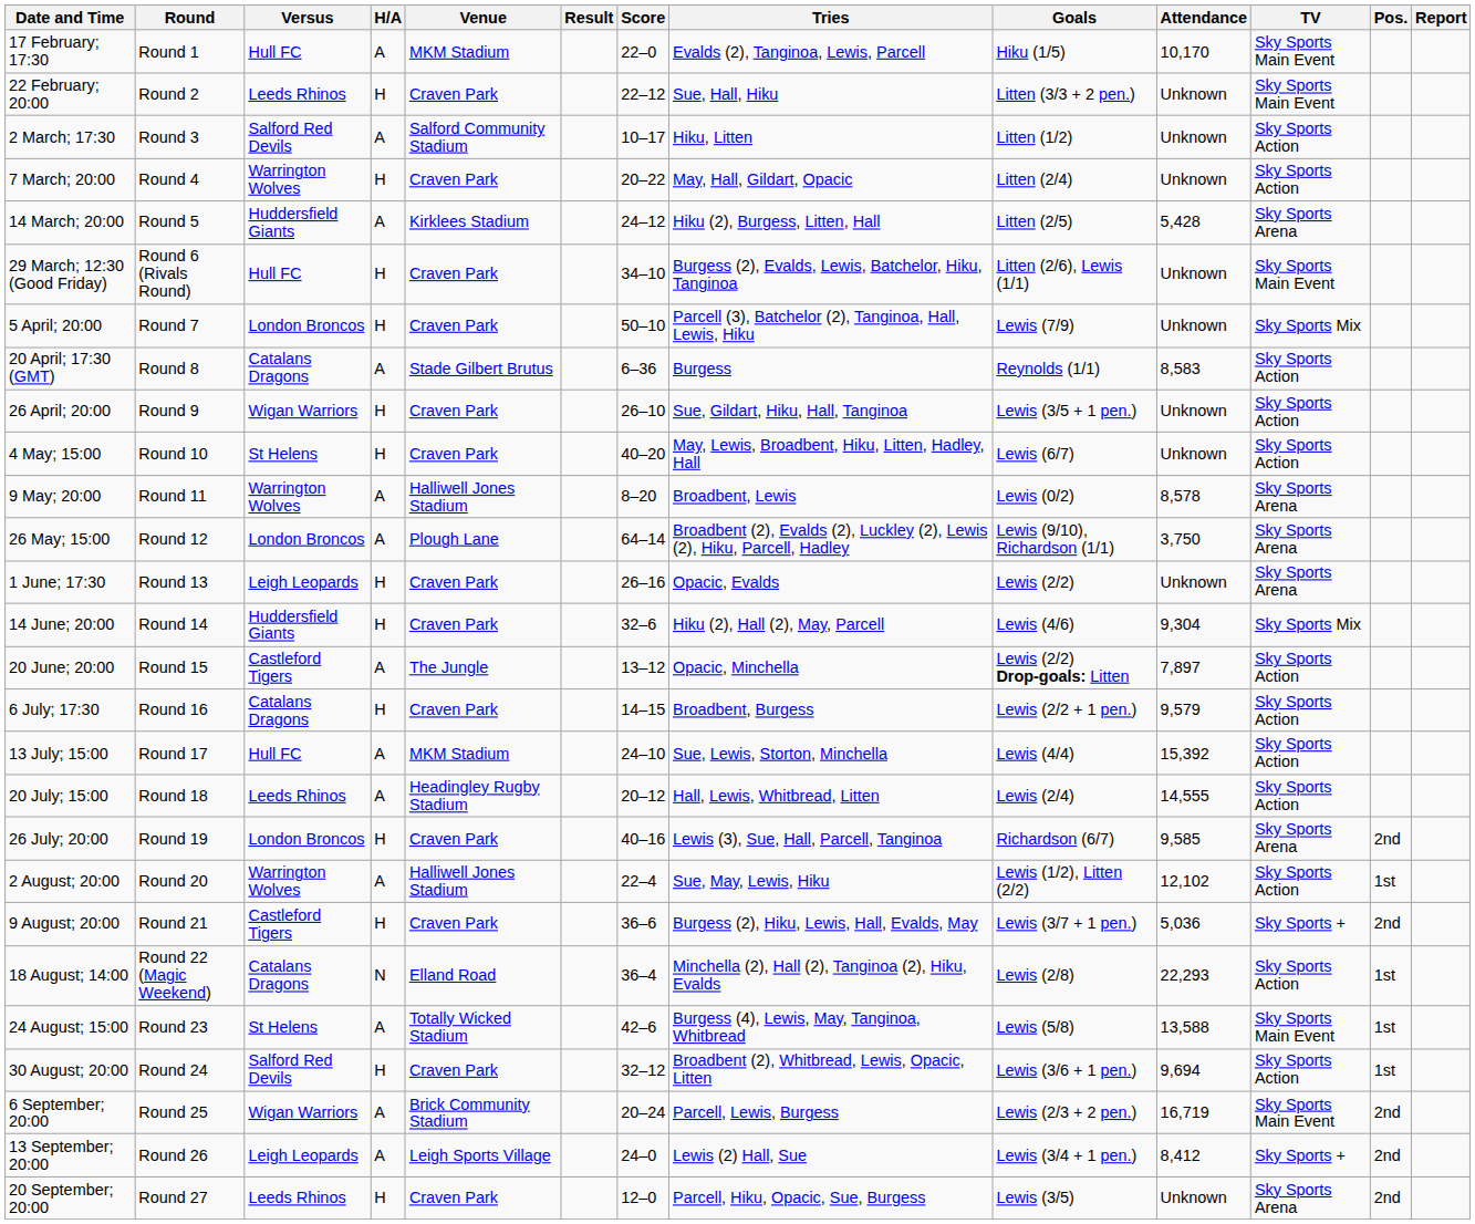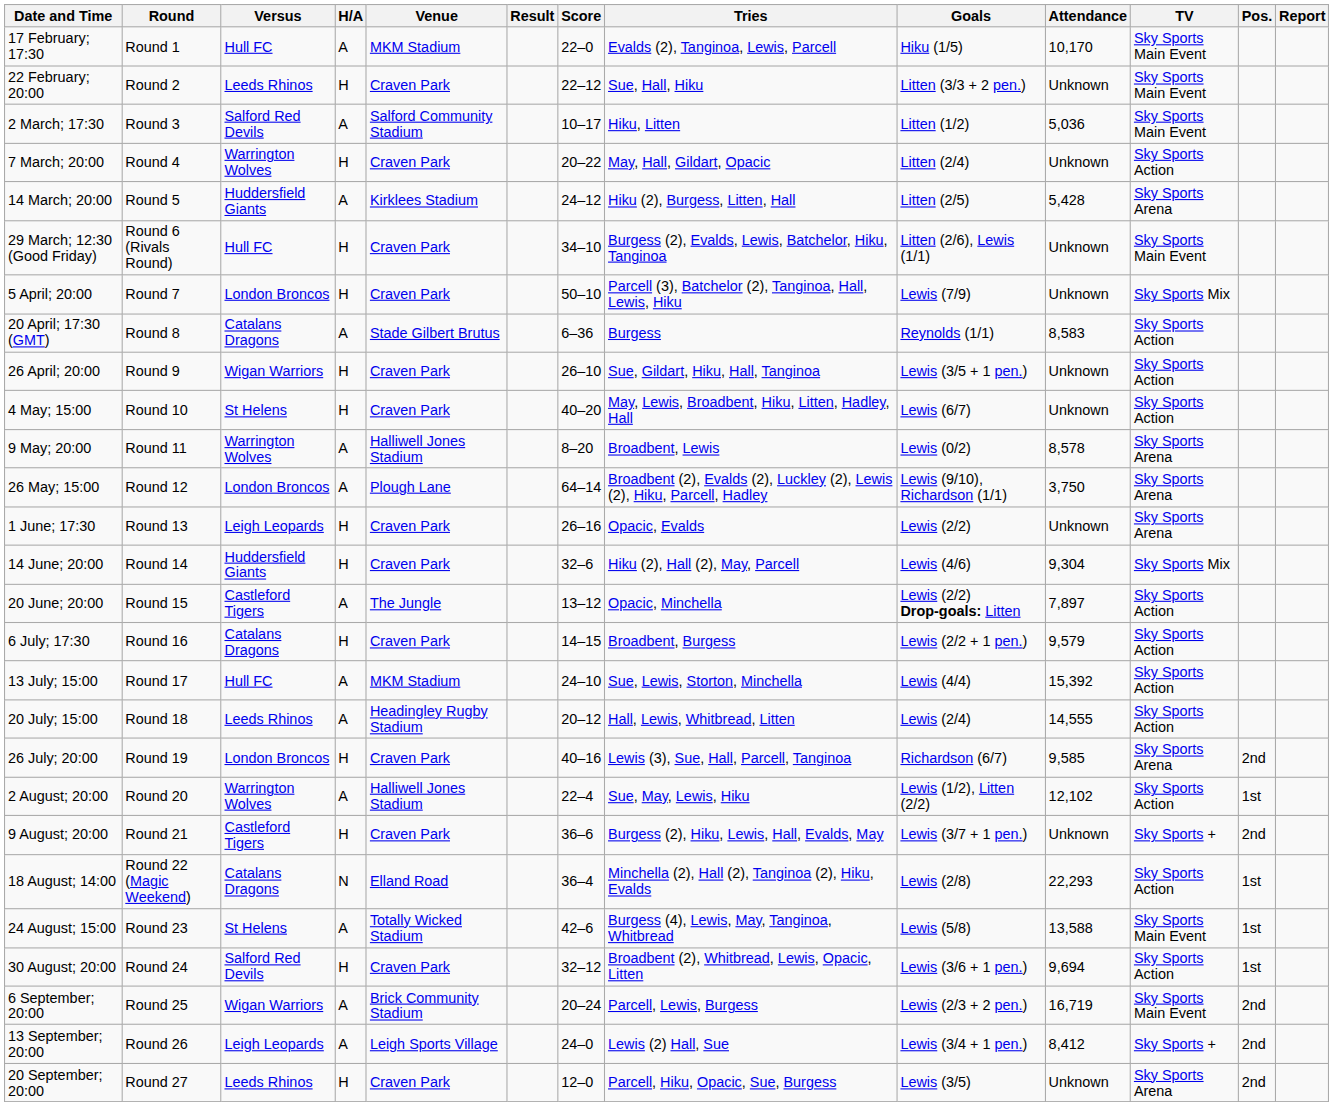 <table class="wikitable" style="font-size:85%;">
 <tr>
 <th>Date and Time</th>
 <th>Round</th>
 <th>Versus</th>
 <th>H/A</th>
 <th>Venue</th>
 <th>Result</th>
 <th>Score</th>
 <th>Tries</th>
 <th>Goals</th>
 <th>Attendance</th>
 <th>TV</th>
 <th>Pos.</th>
 <th>Report</th>
 </tr>
 <tr>
 <td>17 February; 17:30</td>
 <td>Round 1</td>
 <td> <a href='#'>Hull FC</a></td>
 <td>A</td>
 <td><a href='#'>MKM Stadium</a></td>
 <td></td>
 <td>22–0</td>
 <td><a href='#'>Evalds</a> (2), <a href='#'>Tanginoa</a>, <a href='#'>Lewis</a>, <a href='#'>Parcell</a></td>
 <td><a href='#'>Hiku</a> (1/5)</td>
 <td>10,170</td>
 <td><a href='#'>Sky Sports</a> Main Event</td>
 <td></td>
 <td></td>
 </tr>
 <tr>
 <td>22 February; 20:00</td>
 <td>Round 2</td>
 <td> <a href='#'>Leeds Rhinos</a></td>
 <td>H</td>
 <td><a href='#'>Craven Park</a></td>
 <td></td>
 <td>22–12</td>
 <td><a href='#'>Sue</a>, <a href='#'>Hall</a>, <a href='#'>Hiku</a></td>
 <td><a href='#'>Litten</a> (3/3 + 2 <a href='#'>pen.</a>)</td>
 <td>Unknown</td>
 <td><a href='#'>Sky Sports</a> Main Event</td>
 <td></td>
 <td></td>
 </tr>
 <tr>
 <td>2 March; 17:30</td>
 <td>Round 3</td>
 <td> <a href='#'>Salford Red Devils</a></td>
 <td>A</td>
 <td><a href='#'>Salford Community Stadium</a></td>
 <td></td>
 <td>10–17</td>
 <td><a href='#'>Hiku</a>, <a href='#'>Litten</a></td>
 <td><a href='#'>Litten</a> (1/2)</td>
-<td>Unknown</td>
-<td><a href='#'>Sky Sports</a> Action</td>
+<td>5,036</td>
+<td><a href='#'>Sky Sports</a> Main Event</td>
 <td></td>
 <td></td>
 </tr>
 <tr>
 <td>7 March; 20:00</td>
 <td>Round 4</td>
 <td> <a href='#'>Warrington Wolves</a></td>
 <td>H</td>
 <td><a href='#'>Craven Park</a></td>
 <td></td>
 <td>20–22</td>
 <td><a href='#'>May</a>, <a href='#'>Hall</a>, <a href='#'>Gildart</a>, <a href='#'>Opacic</a></td>
 <td><a href='#'>Litten</a> (2/4)</td>
 <td>Unknown</td>
 <td><a href='#'>Sky Sports</a> Action</td>
 <td></td>
 <td></td>
 </tr>
 <tr>
 <td>14 March; 20:00</td>
 <td>Round 5</td>
 <td> <a href='#'>Huddersfield Giants</a></td>
 <td>A</td>
 <td><a href='#'>Kirklees Stadium</a></td>
 <td></td>
 <td>24–12</td>
 <td><a href='#'>Hiku</a> (2), <a href='#'>Burgess</a>, <a href='#'>Litten</a>, <a href='#'>Hall</a></td>
 <td><a href='#'>Litten</a> (2/5)</td>
 <td>5,428</td>
 <td><a href='#'>Sky Sports</a> Arena</td>
 <td></td>
 <td></td>
 </tr>
 <tr>
 <td>29 March; 12:30<br>(Good Friday)</td>
 <td>Round 6<br>(Rivals Round)</td>
 <td> <a href='#'>Hull FC</a></td>
 <td>H</td>
 <td><a href='#'>Craven Park</a></td>
 <td></td>
 <td>34–10</td>
 <td><a href='#'>Burgess</a> (2), <a href='#'>Evalds</a>, <a href='#'>Lewis</a>, <a href='#'>Batchelor</a>, <a href='#'>Hiku</a>, <a href='#'>Tanginoa</a></td>
 <td><a href='#'>Litten</a> (2/6), <a href='#'>Lewis</a> (1/1)</td>
 <td>Unknown</td>
 <td><a href='#'>Sky Sports</a> Main Event</td>
 <td></td>
 <td></td>
 </tr>
 <tr>
 <td>5 April; 20:00</td>
 <td>Round 7</td>
 <td> <a href='#'>London Broncos</a></td>
 <td>H</td>
 <td><a href='#'>Craven Park</a></td>
 <td></td>
 <td>50–10</td>
 <td><a href='#'>Parcell</a> (3), <a href='#'>Batchelor</a> (2), <a href='#'>Tanginoa</a>, <a href='#'>Hall</a>, <a href='#'>Lewis</a>, <a href='#'>Hiku</a></td>
 <td><a href='#'>Lewis</a> (7/9)</td>
 <td>Unknown</td>
 <td><a href='#'>Sky Sports</a> Mix</td>
 <td></td>
 <td></td>
 </tr>
 <tr>
 <td>20 April; 17:30 (<a href='#'>GMT</a>)</td>
 <td>Round 8</td>
 <td> <a href='#'>Catalans Dragons</a></td>
 <td>A</td>
 <td><a href='#'>Stade Gilbert Brutus</a></td>
 <td></td>
 <td>6–36</td>
 <td><a href='#'>Burgess</a></td>
 <td><a href='#'>Reynolds</a> (1/1)</td>
 <td>8,583</td>
 <td><a href='#'>Sky Sports</a> Action</td>
 <td></td>
 <td></td>
 </tr>
 <tr>
 <td>26 April; 20:00</td>
 <td>Round 9</td>
 <td> <a href='#'>Wigan Warriors</a></td>
 <td>H</td>
 <td><a href='#'>Craven Park</a></td>
 <td></td>
 <td>26–10</td>
 <td><a href='#'>Sue</a>, <a href='#'>Gildart</a>, <a href='#'>Hiku</a>, <a href='#'>Hall</a>, <a href='#'>Tanginoa</a></td>
 <td><a href='#'>Lewis</a> (3/5 + 1 <a href='#'>pen.</a>)</td>
 <td>Unknown</td>
 <td><a href='#'>Sky Sports</a> Action</td>
 <td></td>
 <td></td>
 </tr>
 <tr>
 <td>4 May; 15:00</td>
 <td>Round 10</td>
 <td> <a href='#'>St Helens</a></td>
 <td>H</td>
 <td><a href='#'>Craven Park</a></td>
 <td></td>
 <td>40–20</td>
 <td><a href='#'>May</a>, <a href='#'>Lewis</a>, <a href='#'>Broadbent</a>, <a href='#'>Hiku</a>, <a href='#'>Litten</a>, <a href='#'>Hadley</a>, <a href='#'>Hall</a></td>
 <td><a href='#'>Lewis</a> (6/7)</td>
 <td>Unknown</td>
 <td><a href='#'>Sky Sports</a> Action</td>
 <td></td>
 <td></td>
 </tr>
 <tr>
 <td>9 May; 20:00</td>
 <td>Round 11</td>
 <td> <a href='#'>Warrington Wolves</a></td>
 <td>A</td>
 <td><a href='#'>Halliwell Jones Stadium</a></td>
 <td></td>
 <td>8–20</td>
 <td><a href='#'>Broadbent</a>, <a href='#'>Lewis</a></td>
 <td><a href='#'>Lewis</a> (0/2)</td>
 <td>8,578</td>
 <td><a href='#'>Sky Sports</a> Arena</td>
 <td></td>
 <td></td>
 </tr>
 <tr>
 <td>26 May; 15:00</td>
 <td>Round 12</td>
 <td> <a href='#'>London Broncos</a></td>
 <td>A</td>
 <td><a href='#'>Plough Lane</a></td>
 <td></td>
 <td>64–14</td>
 <td><a href='#'>Broadbent</a> (2), <a href='#'>Evalds</a> (2), <a href='#'>Luckley</a> (2), <a href='#'>Lewis</a> (2), <a href='#'>Hiku</a>, <a href='#'>Parcell</a>, <a href='#'>Hadley</a></td>
 <td><a href='#'>Lewis</a> (9/10), <a href='#'>Richardson</a> (1/1)</td>
 <td>3,750</td>
 <td><a href='#'>Sky Sports</a> Arena</td>
 <td></td>
 <td></td>
 </tr>
 <tr>
 <td>1 June; 17:30</td>
 <td>Round 13</td>
 <td> <a href='#'>Leigh Leopards</a></td>
 <td>H</td>
 <td><a href='#'>Craven Park</a></td>
 <td></td>
 <td>26–16</td>
 <td><a href='#'>Opacic</a>, <a href='#'>Evalds</a></td>
 <td><a href='#'>Lewis</a> (2/2)</td>
 <td>Unknown</td>
 <td><a href='#'>Sky Sports</a> Arena</td>
 <td></td>
 <td></td>
 </tr>
 <tr>
 <td>14 June; 20:00</td>
 <td>Round 14</td>
 <td> <a href='#'>Huddersfield Giants</a></td>
 <td>H</td>
 <td><a href='#'>Craven Park</a></td>
 <td></td>
 <td>32–6</td>
 <td><a href='#'>Hiku</a> (2), <a href='#'>Hall</a> (2), <a href='#'>May</a>, <a href='#'>Parcell</a></td>
 <td><a href='#'>Lewis</a> (4/6)</td>
 <td>9,304</td>
 <td><a href='#'>Sky Sports</a> Mix</td>
 <td></td>
 <td></td>
 </tr>
 <tr>
 <td>20 June; 20:00</td>
 <td>Round 15</td>
 <td> <a href='#'>Castleford Tigers</a></td>
 <td>A</td>
 <td><a href='#'>The Jungle</a></td>
 <td></td>
 <td>13–12</td>
 <td><a href='#'>Opacic</a>, <a href='#'>Minchella</a></td>
 <td><a href='#'>Lewis</a> (2/2)<br><strong>Drop-goals:</strong> <a href='#'>Litten</a></td>
 <td>7,897</td>
 <td><a href='#'>Sky Sports</a> Action</td>
 <td></td>
 <td></td>
 </tr>
 <tr>
 <td>6 July; 17:30</td>
 <td>Round 16</td>
 <td> <a href='#'>Catalans Dragons</a></td>
 <td>H</td>
 <td><a href='#'>Craven Park</a></td>
 <td></td>
 <td>14–15 </td>
 <td><a href='#'>Broadbent</a>, <a href='#'>Burgess</a></td>
 <td><a href='#'>Lewis</a> (2/2 + 1 <a href='#'>pen.</a>)</td>
 <td>9,579</td>
 <td><a href='#'>Sky Sports</a> Action</td>
 <td></td>
 <td></td>
 </tr>
 <tr>
 <td>13 July; 15:00</td>
 <td>Round 17</td>
 <td> <a href='#'>Hull FC</a></td>
 <td>A</td>
 <td><a href='#'>MKM Stadium</a></td>
 <td></td>
 <td>24–10</td>
 <td><a href='#'>Sue</a>, <a href='#'>Lewis</a>, <a href='#'>Storton</a>, <a href='#'>Minchella</a></td>
 <td><a href='#'>Lewis</a> (4/4)</td>
 <td>15,392</td>
 <td><a href='#'>Sky Sports</a> Action</td>
 <td></td>
 <td></td>
 </tr>
 <tr>
 <td>20 July; 15:00</td>
 <td>Round 18</td>
 <td> <a href='#'>Leeds Rhinos</a></td>
 <td>A</td>
 <td><a href='#'>Headingley Rugby Stadium</a></td>
 <td></td>
 <td>20–12</td>
 <td><a href='#'>Hall</a>, <a href='#'>Lewis</a>, <a href='#'>Whitbread</a>, <a href='#'>Litten</a></td>
 <td><a href='#'>Lewis</a> (2/4)</td>
 <td>14,555</td>
 <td><a href='#'>Sky Sports</a> Action</td>
 <td></td>
 <td></td>
 </tr>
 <tr>
 <td>26 July; 20:00</td>
 <td>Round 19</td>
 <td> <a href='#'>London Broncos</a></td>
 <td>H</td>
 <td><a href='#'>Craven Park</a></td>
 <td></td>
 <td>40–16</td>
 <td><a href='#'>Lewis</a> (3), <a href='#'>Sue</a>, <a href='#'>Hall</a>, <a href='#'>Parcell</a>, <a href='#'>Tanginoa</a></td>
 <td><a href='#'>Richardson</a> (6/7)</td>
 <td>9,585</td>
 <td><a href='#'>Sky Sports</a> Arena</td>
 <td>2nd</td>
 <td></td>
 </tr>
 <tr>
 <td>2 August; 20:00</td>
 <td>Round 20</td>
 <td> <a href='#'>Warrington Wolves</a></td>
 <td>A</td>
 <td><a href='#'>Halliwell Jones Stadium</a></td>
 <td></td>
 <td>22–4</td>
 <td><a href='#'>Sue</a>, <a href='#'>May</a>, <a href='#'>Lewis</a>, <a href='#'>Hiku</a></td>
 <td><a href='#'>Lewis</a> (1/2), <a href='#'>Litten</a> (2/2)</td>
 <td>12,102</td>
 <td><a href='#'>Sky Sports</a> Action</td>
 <td>1st</td>
 <td></td>
 </tr>
 <tr>
 <td>9 August; 20:00</td>
 <td>Round 21</td>
 <td> <a href='#'>Castleford Tigers</a></td>
 <td>H</td>
 <td><a href='#'>Craven Park</a></td>
 <td></td>
 <td>36–6</td>
 <td><a href='#'>Burgess</a> (2), <a href='#'>Hiku</a>, <a href='#'>Lewis</a>, <a href='#'>Hall</a>, <a href='#'>Evalds</a>, <a href='#'>May</a></td>
 <td><a href='#'>Lewis</a> (3/7 + 1 <a href='#'>pen.</a>)</td>
-<td>5,036</td>
+<td>Unknown</td>
 <td><a href='#'>Sky Sports</a> +</td>
 <td>2nd</td>
 <td></td>
 </tr>
 <tr>
 <td>18 August; 14:00</td>
 <td>Round 22<br>(<a href='#'>Magic Weekend</a>)</td>
 <td> <a href='#'>Catalans Dragons</a></td>
 <td>N</td>
 <td><a href='#'>Elland Road</a></td>
 <td></td>
 <td>36–4</td>
 <td><a href='#'>Minchella</a> (2), <a href='#'>Hall</a> (2), <a href='#'>Tanginoa</a> (2), <a href='#'>Hiku</a>, <a href='#'>Evalds</a></td>
 <td><a href='#'>Lewis</a> (2/8)</td>
 <td>22,293</td>
 <td><a href='#'>Sky Sports</a> Action</td>
 <td>1st</td>
 <td></td>
 </tr>
 <tr>
 <td>24 August; 15:00</td>
 <td>Round 23</td>
 <td> <a href='#'>St Helens</a></td>
 <td>A</td>
 <td><a href='#'>Totally Wicked Stadium</a></td>
 <td></td>
 <td>42–6</td>
 <td><a href='#'>Burgess</a> (4), <a href='#'>Lewis</a>, <a href='#'>May</a>, <a href='#'>Tanginoa</a>, <a href='#'>Whitbread</a></td>
 <td><a href='#'>Lewis</a> (5/8)</td>
 <td>13,588</td>
 <td><a href='#'>Sky Sports</a> Main Event</td>
 <td>1st</td>
 <td></td>
 </tr>
 <tr>
 <td>30 August; 20:00</td>
 <td>Round 24</td>
 <td> <a href='#'>Salford Red Devils</a></td>
 <td>H</td>
 <td><a href='#'>Craven Park</a></td>
 <td></td>
 <td>32–12</td>
 <td><a href='#'>Broadbent</a> (2), <a href='#'>Whitbread</a>, <a href='#'>Lewis</a>, <a href='#'>Opacic</a>, <a href='#'>Litten</a></td>
 <td><a href='#'>Lewis</a> (3/6 + 1 <a href='#'>pen.</a>)</td>
 <td>9,694</td>
 <td><a href='#'>Sky Sports</a> Action</td>
 <td>1st</td>
 <td></td>
 </tr>
 <tr>
 <td>6 September; 20:00</td>
 <td>Round 25</td>
 <td> <a href='#'>Wigan Warriors</a></td>
 <td>A</td>
 <td><a href='#'>Brick Community Stadium</a></td>
 <td></td>
 <td>20–24</td>
 <td><a href='#'>Parcell</a>, <a href='#'>Lewis</a>, <a href='#'>Burgess</a></td>
 <td><a href='#'>Lewis</a> (2/3 + 2 <a href='#'>pen.</a>)</td>
 <td>16,719</td>
 <td><a href='#'>Sky Sports</a> Main Event</td>
 <td>2nd</td>
 <td></td>
 </tr>
 <tr>
 <td>13 September; 20:00</td>
 <td>Round 26</td>
 <td> <a href='#'>Leigh Leopards</a></td>
 <td>A</td>
 <td><a href='#'>Leigh Sports Village</a></td>
 <td></td>
 <td>24–0</td>
 <td><a href='#'>Lewis</a> (2) <a href='#'>Hall</a>, <a href='#'>Sue</a></td>
 <td><a href='#'>Lewis</a> (3/4 + 1 <a href='#'>pen.</a>)</td>
 <td>8,412</td>
 <td><a href='#'>Sky Sports</a> +</td>
 <td>2nd</td>
 <td></td>
 </tr>
 <tr>
 <td>20 September; 20:00</td>
 <td>Round 27</td>
 <td> <a href='#'>Leeds Rhinos</a></td>
 <td>H</td>
 <td><a href='#'>Craven Park</a></td>
 <td></td>
 <td>12–0</td>
 <td><a href='#'>Parcell</a>, <a href='#'>Hiku</a>, <a href='#'>Opacic</a>, <a href='#'>Sue</a>, <a href='#'>Burgess</a></td>
 <td><a href='#'>Lewis</a> (3/5)</td>
 <td>Unknown</td>
 <td><a href='#'>Sky Sports</a> Arena</td>
 <td>2nd</td>
 <td></td>
 </tr>
 </table>
